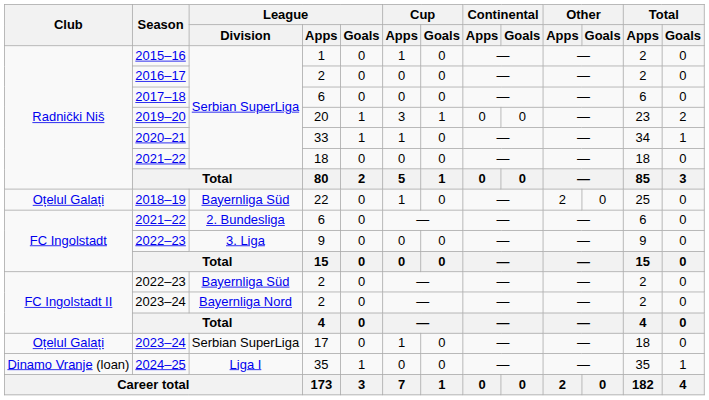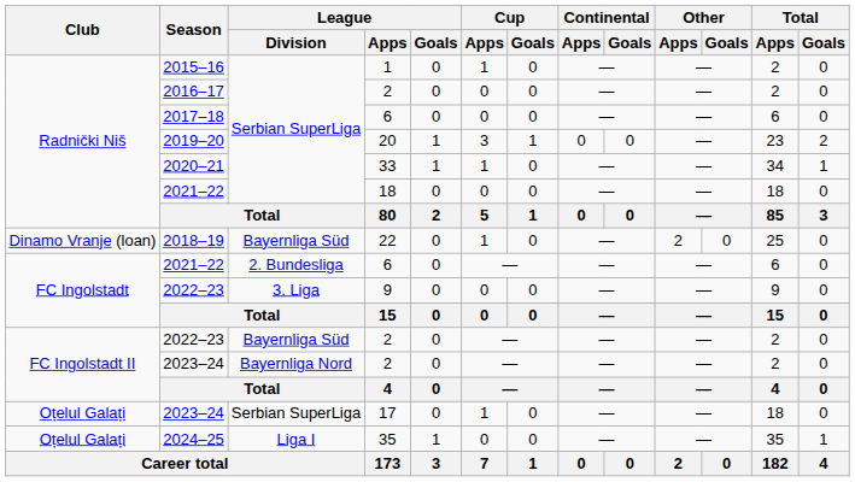 <table class="wikitable" style="text-align:center">
 <tr>
 <th rowspan="2">Club</th>
 <th rowspan="2">Season</th>
 <th colspan="3">League</th>
 <th colspan="2">Cup</th>
 <th colspan="2">Continental</th>
 <th colspan="2">Other</th>
 <th colspan="2">Total</th>
 </tr>
 <tr>
 <th>Division</th>
 <th>Apps</th>
 <th>Goals</th>
 <th>Apps</th>
 <th>Goals</th>
 <th>Apps</th>
 <th>Goals</th>
 <th>Apps</th>
 <th>Goals</th>
 <th>Apps</th>
 <th>Goals</th>
 </tr>
 <tr>
 <td rowspan="7"><a href='#'>Radnički Niš</a></td>
 <td><a href='#'>2015–16</a></td>
 <td rowspan="6"><a href='#'>Serbian SuperLiga</a></td>
 <td>1</td>
 <td>0</td>
 <td>1</td>
 <td>0</td>
 <td colspan="2">—</td>
 <td colspan="2">—</td>
 <td>2</td>
 <td>0</td>
 </tr>
 <tr>
 <td><a href='#'>2016–17</a></td>
 <td>2</td>
 <td>0</td>
 <td>0</td>
 <td>0</td>
 <td colspan="2">—</td>
 <td colspan="2">—</td>
 <td>2</td>
 <td>0</td>
 </tr>
 <tr>
 <td><a href='#'>2017–18</a></td>
 <td>6</td>
 <td>0</td>
 <td>0</td>
 <td>0</td>
 <td colspan="2">—</td>
 <td colspan="2">—</td>
 <td>6</td>
 <td>0</td>
 </tr>
 <tr>
 <td><a href='#'>2019–20</a></td>
 <td>20</td>
 <td>1</td>
 <td>3</td>
 <td>1</td>
 <td>0</td>
 <td>0</td>
 <td colspan="2">—</td>
 <td>23</td>
 <td>2</td>
 </tr>
 <tr>
 <td><a href='#'>2020–21</a></td>
 <td>33</td>
 <td>1</td>
 <td>1</td>
 <td>0</td>
 <td colspan="2">—</td>
 <td colspan="2">—</td>
 <td>34</td>
 <td>1</td>
 </tr>
 <tr>
 <td><a href='#'>2021–22</a></td>
 <td>18</td>
 <td>0</td>
 <td>0</td>
 <td>0</td>
 <td colspan="2">—</td>
 <td colspan="2">—</td>
 <td>18</td>
 <td>0</td>
 </tr>
 <tr>
 <th colspan="2">Total</th>
 <th>80</th>
 <th>2</th>
 <th>5</th>
 <th>1</th>
 <th>0</th>
 <th>0</th>
 <th colspan="2">—</th>
 <th>85</th>
 <th>3</th>
 </tr>
 <tr>
-<td><a href='#'>Oțelul Galați</a></td>
+<td><a href='#'>Dinamo Vranje</a> (loan)</td>
 <td><a href='#'>2018–19</a></td>
 <td rowspan="1"><a href='#'>Bayernliga Süd</a></td>
 <td>22</td>
 <td>0</td>
 <td>1</td>
 <td>0</td>
 <td colspan="2">—</td>
 <td>2</td>
 <td>0</td>
 <td>25</td>
 <td>0</td>
 </tr>
 <tr>
 <td rowspan="3"><a href='#'>FC Ingolstadt</a></td>
 <td><a href='#'>2021–22</a></td>
 <td rowspan="1"><a href='#'>2. Bundesliga</a></td>
 <td>6</td>
 <td>0</td>
 <td colspan="2">—</td>
 <td colspan="2">—</td>
 <td colspan="2">—</td>
 <td>6</td>
 <td>0</td>
 </tr>
 <tr>
 <td><a href='#'>2022–23</a></td>
 <td rowspan="1"><a href='#'>3. Liga</a></td>
 <td>9</td>
 <td>0</td>
 <td>0</td>
 <td>0</td>
 <td colspan="2">—</td>
 <td colspan="2">—</td>
 <td>9</td>
 <td>0</td>
 </tr>
 <tr>
 <th colspan="2">Total</th>
 <th>15</th>
 <th>0</th>
 <th>0</th>
 <th>0</th>
 <th colspan="2">—</th>
 <th colspan="2">—</th>
 <th>15</th>
 <th>0</th>
 </tr>
 <tr>
 <td rowspan="3"><a href='#'>FC Ingolstadt II</a></td>
 <td>2022–23</td>
 <td rowspan="1"><a href='#'>Bayernliga Süd</a></td>
 <td>2</td>
 <td>0</td>
 <td colspan="2">—</td>
 <td colspan="2">—</td>
 <td colspan="2">—</td>
 <td>2</td>
 <td>0</td>
 </tr>
 <tr>
 <td>2023–24</td>
 <td rowspan="1"><a href='#'>Bayernliga Nord</a></td>
 <td>2</td>
 <td>0</td>
 <td colspan="2">—</td>
 <td colspan="2">—</td>
 <td colspan="2">—</td>
 <td>2</td>
 <td>0</td>
 </tr>
 <tr>
 <th colspan="2">Total</th>
 <th>4</th>
 <th>0</th>
 <th colspan="2">—</th>
 <th colspan="2">—</th>
 <th colspan="2">—</th>
 <th>4</th>
 <th>0</th>
 </tr>
 <tr>
 <td><a href='#'>Oțelul Galați</a></td>
 <td><a href='#'>2023–24</a></td>
 <td>Serbian SuperLiga</td>
 <td>17</td>
 <td>0</td>
 <td>1</td>
 <td>0</td>
 <td colspan="2">—</td>
 <td colspan="2">—</td>
 <td>18</td>
 <td>0</td>
 </tr>
 <tr>
-<td><a href='#'>Dinamo Vranje</a> (loan)</td>
+<td><a href='#'>Oțelul Galați</a></td>
 <td><a href='#'>2024–25</a></td>
 <td><a href='#'>Liga I</a></td>
 <td>35</td>
 <td>1</td>
 <td>0</td>
 <td>0</td>
 <td colspan="2">—</td>
 <td colspan="2">—</td>
 <td>35</td>
 <td>1</td>
 </tr>
 <tr>
 <th colspan="3">Career total</th>
 <th>173</th>
 <th>3</th>
 <th>7</th>
 <th>1</th>
 <th>0</th>
 <th>0</th>
 <th>2</th>
 <th>0</th>
 <th>182</th>
 <th>4</th>
 </tr>
 </table>
